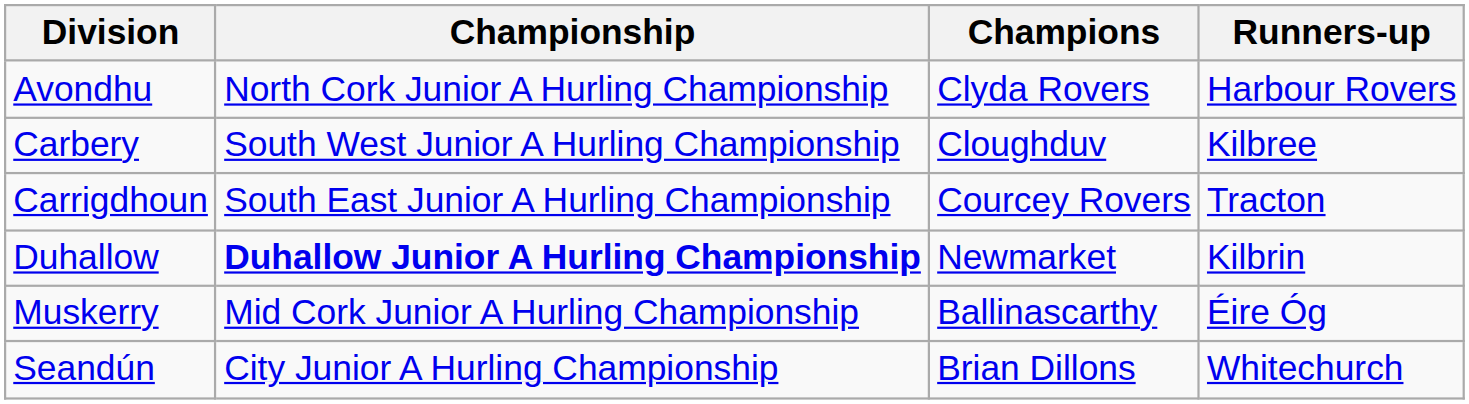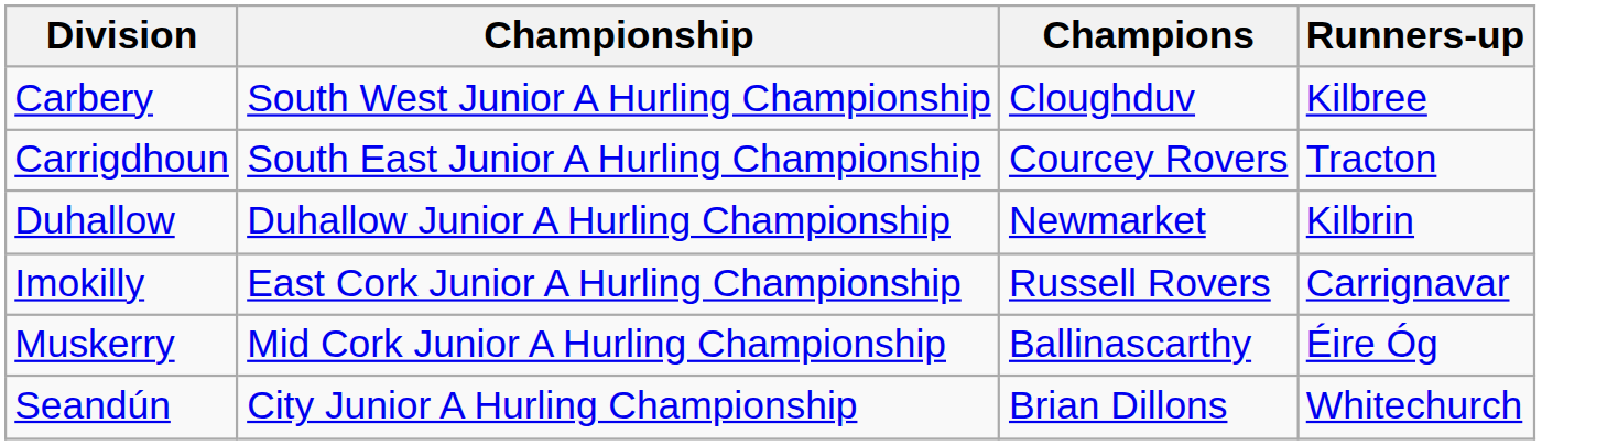 <table class=wikitable>
 <tr>
 <th>Division</th>
 <th>Championship</th>
 <th>Champions</th>
 <th>Runners-up</th>
-</tr>
-<tr>
-<td><a href='#'>Avondhu</a></td>
-<td><a href='#'>North Cork Junior A Hurling Championship</a></td>
-<td><a href='#'>Clyda Rovers</a></td>
-<td><a href='#'>Harbour Rovers</a></td>
 </tr>
 <tr>
 <td><a href='#'>Carbery</a></td>
 <td><a href='#'>South West Junior A Hurling Championship</a></td>
 <td><a href='#'>Cloughduv</a></td>
 <td><a href='#'>Kilbree</a></td>
 </tr>
 <tr>
 <td><a href='#'>Carrigdhoun</a></td>
 <td><a href='#'>South East Junior A Hurling Championship</a></td>
 <td><a href='#'>Courcey Rovers</a></td>
 <td><a href='#'>Tracton</a></td>
 </tr>
 <tr>
 <td><a href='#'>Duhallow</a></td>
-<td><strong><a href='#'>Duhallow Junior A Hurling Championship</a></strong></td>
+<td><a href='#'>Duhallow Junior A Hurling Championship</a></td>
 <td><a href='#'>Newmarket</a></td>
 <td><a href='#'>Kilbrin</a></td>
+</tr>
+<tr>
+<td><a href='#'>Imokilly</a></td>
+<td><a href='#'>East Cork Junior A Hurling Championship</a></td>
+<td><a href='#'>Russell Rovers</a></td>
+<td><a href='#'>Carrignavar</a></td>
 </tr>
 <tr>
 <td><a href='#'>Muskerry</a></td>
 <td><a href='#'>Mid Cork Junior A Hurling Championship</a></td>
 <td><a href='#'>Ballinascarthy</a></td>
 <td><a href='#'>Éire Óg</a></td>
 </tr>
 <tr>
 <td><a href='#'>Seandún</a></td>
 <td><a href='#'>City Junior A Hurling Championship</a></td>
 <td><a href='#'>Brian Dillons</a></td>
 <td><a href='#'>Whitechurch</a></td>
 </tr>
 </table>
